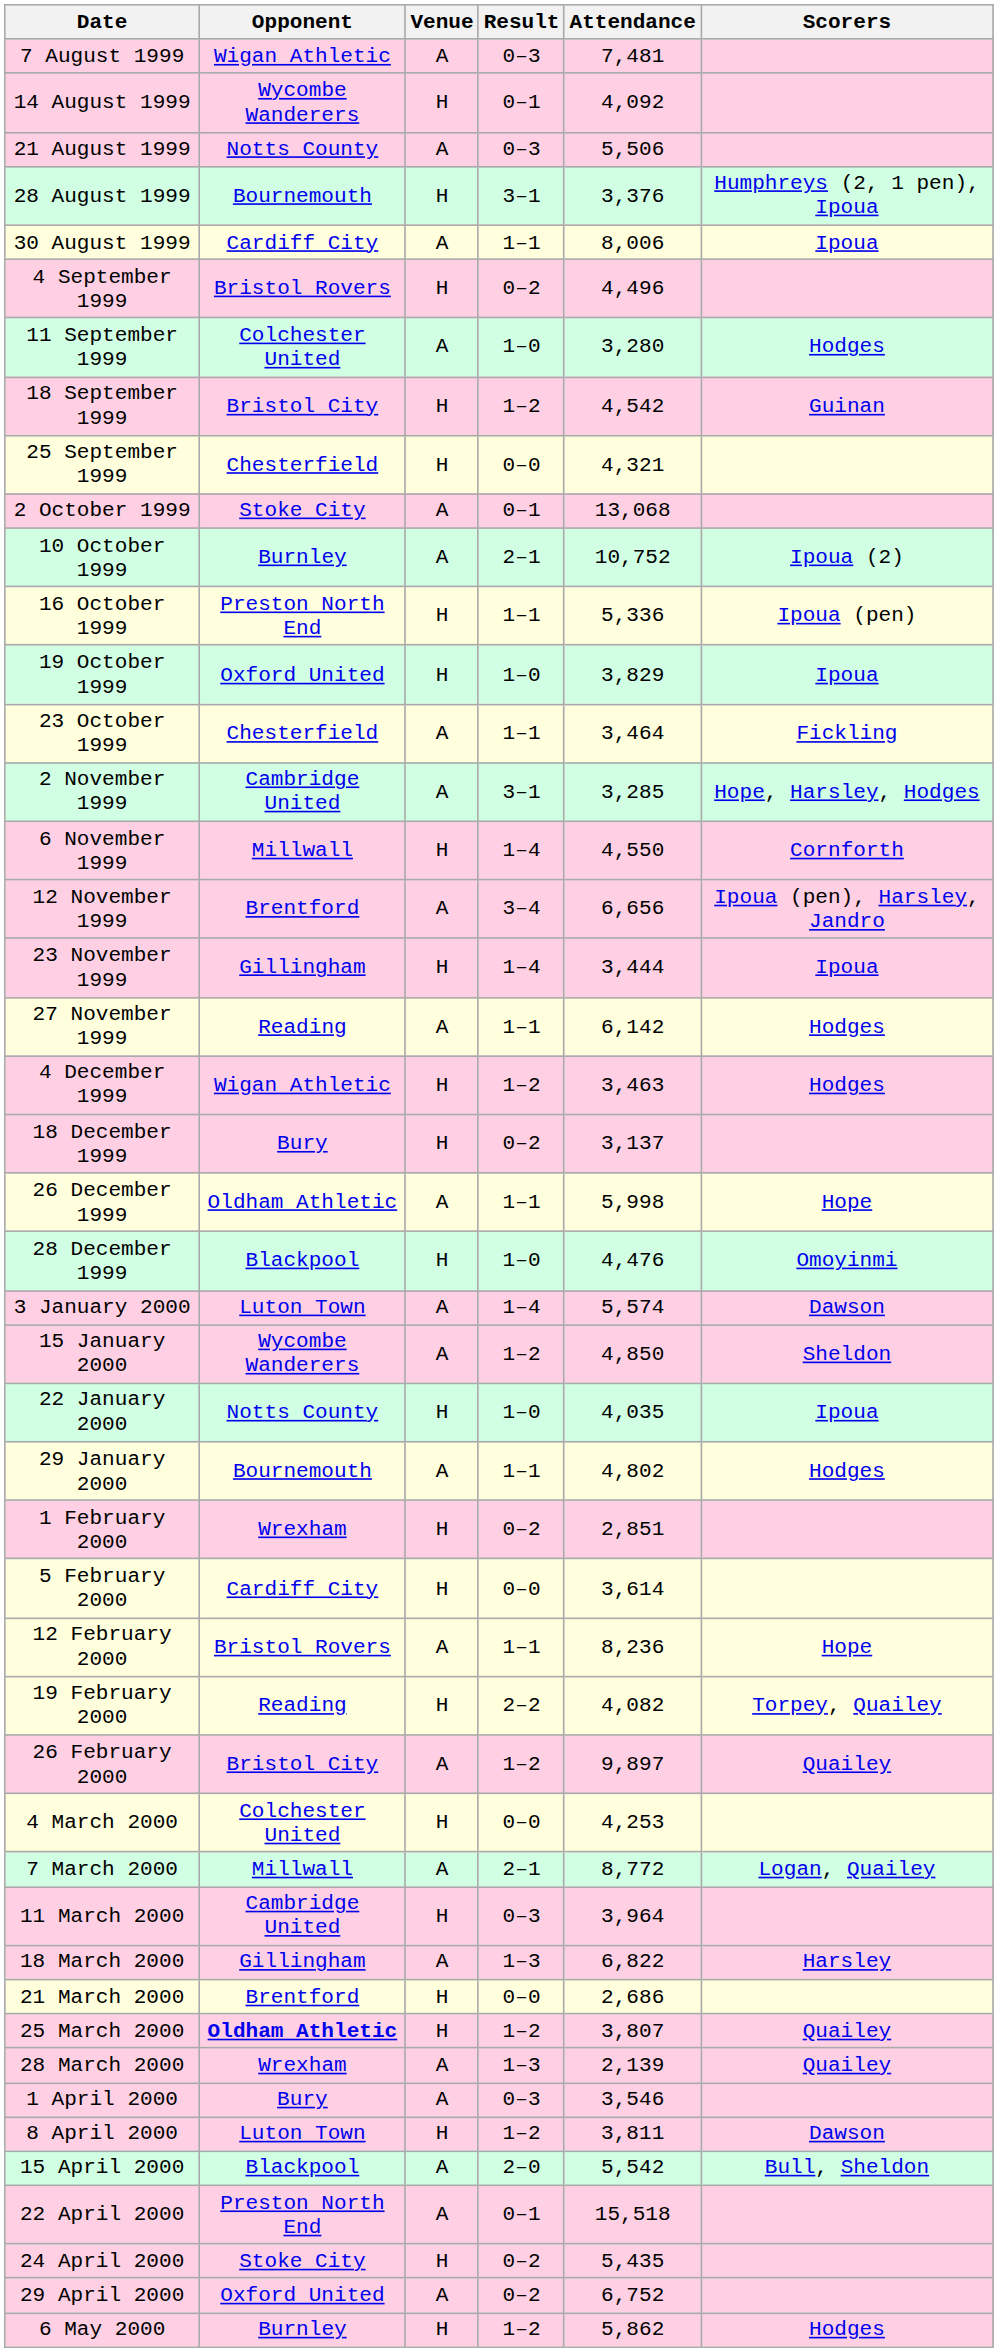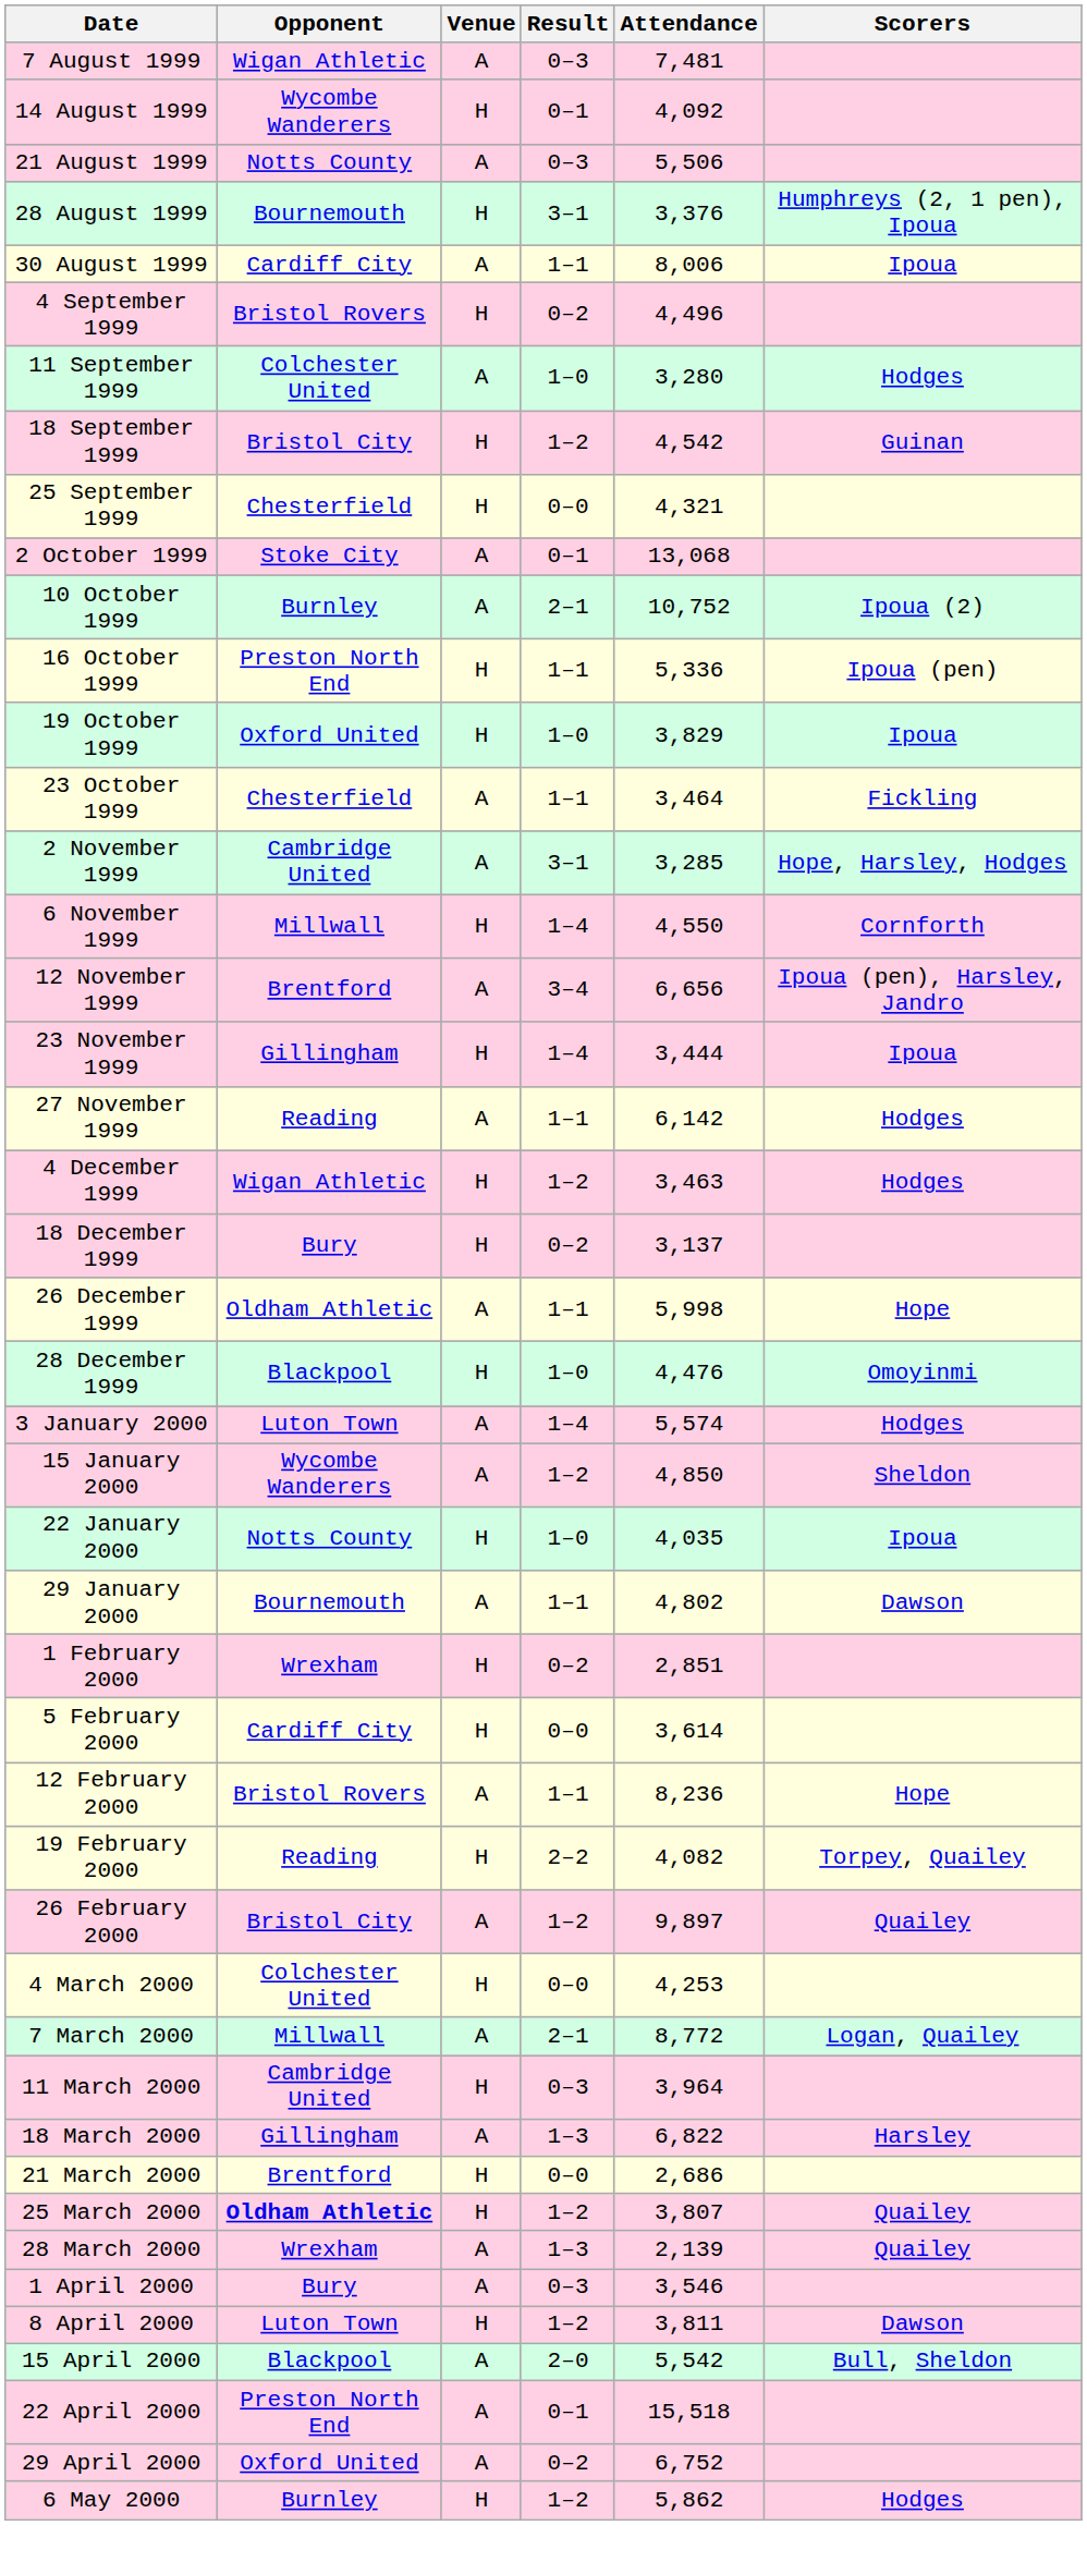 <table class="wikitable sortable" style="font-size:100%; text-align:center">
 <tr>
 <th>Date</th>
 <th>Opponent</th>
 <th>Venue</th>
 <th>Result</th>
 <th>Attendance</th>
 <th>Scorers</th>
 </tr>
 <tr style="background-color: #ffd0e3;">
 <td>7 August 1999</td>
 <td><a href='#'>Wigan Athletic</a></td>
 <td>A</td>
 <td>0–3</td>
 <td>7,481</td>
 <td></td>
 </tr>
 <tr style="background-color: #ffd0e3;">
 <td>14 August 1999</td>
 <td><a href='#'>Wycombe Wanderers</a></td>
 <td>H</td>
 <td>0–1</td>
 <td>4,092</td>
 <td></td>
 </tr>
 <tr style="background-color: #ffd0e3;">
 <td>21 August 1999</td>
 <td><a href='#'>Notts County</a></td>
 <td>A</td>
 <td>0–3</td>
 <td>5,506</td>
 <td></td>
 </tr>
 <tr style="background-color: #d0ffe3;">
 <td>28 August 1999</td>
 <td><a href='#'>Bournemouth</a></td>
 <td>H</td>
 <td>3–1</td>
 <td>3,376</td>
 <td><a href='#'>Humphreys</a> (2, 1 pen), <a href='#'>Ipoua</a></td>
 </tr>
 <tr style="background-color: #ffffdd;">
 <td>30 August 1999</td>
 <td><a href='#'>Cardiff City</a></td>
 <td>A</td>
 <td>1–1</td>
 <td>8,006</td>
 <td><a href='#'>Ipoua</a></td>
 </tr>
 <tr style="background-color: #ffd0e3;">
 <td>4 September 1999</td>
 <td><a href='#'>Bristol Rovers</a></td>
 <td>H</td>
 <td>0–2</td>
 <td>4,496</td>
 <td></td>
 </tr>
 <tr style="background-color: #d0ffe3;">
 <td>11 September 1999</td>
 <td><a href='#'>Colchester United</a></td>
 <td>A</td>
 <td>1–0</td>
 <td>3,280</td>
 <td><a href='#'>Hodges</a></td>
 </tr>
 <tr style="background-color: #ffd0e3;">
 <td>18 September 1999</td>
 <td><a href='#'>Bristol City</a></td>
 <td>H</td>
 <td>1–2</td>
 <td>4,542</td>
 <td><a href='#'>Guinan</a></td>
 </tr>
 <tr style="background-color: #ffffdd;">
 <td>25 September 1999</td>
 <td><a href='#'>Chesterfield</a></td>
 <td>H</td>
 <td>0–0</td>
 <td>4,321</td>
 <td></td>
 </tr>
 <tr style="background-color: #ffd0e3;">
 <td>2 October 1999</td>
 <td><a href='#'>Stoke City</a></td>
 <td>A</td>
 <td>0–1</td>
 <td>13,068</td>
 <td></td>
 </tr>
 <tr style="background-color: #d0ffe3;">
 <td>10 October 1999</td>
 <td><a href='#'>Burnley</a></td>
 <td>A</td>
 <td>2–1</td>
 <td>10,752</td>
 <td><a href='#'>Ipoua</a> (2)</td>
 </tr>
 <tr style="background-color: #ffffdd;">
 <td>16 October 1999</td>
 <td><a href='#'>Preston North End</a></td>
 <td>H</td>
 <td>1–1</td>
 <td>5,336</td>
 <td><a href='#'>Ipoua</a> (pen)</td>
 </tr>
 <tr style="background-color: #d0ffe3;">
 <td>19 October 1999</td>
 <td><a href='#'>Oxford United</a></td>
 <td>H</td>
 <td>1–0</td>
 <td>3,829</td>
 <td><a href='#'>Ipoua</a></td>
 </tr>
 <tr style="background-color: #ffffdd;">
 <td>23 October 1999</td>
 <td><a href='#'>Chesterfield</a></td>
 <td>A</td>
 <td>1–1</td>
 <td>3,464</td>
 <td><a href='#'>Fickling</a></td>
 </tr>
 <tr style="background-color: #d0ffe3;">
 <td>2 November 1999</td>
 <td><a href='#'>Cambridge United</a></td>
 <td>A</td>
 <td>3–1</td>
 <td>3,285</td>
 <td><a href='#'>Hope</a>, <a href='#'>Harsley</a>, <a href='#'>Hodges</a></td>
 </tr>
 <tr style="background-color: #ffd0e3;">
 <td>6 November 1999</td>
 <td><a href='#'>Millwall</a></td>
 <td>H</td>
 <td>1–4</td>
 <td>4,550</td>
 <td><a href='#'>Cornforth</a></td>
 </tr>
 <tr style="background-color: #ffd0e3;">
 <td>12 November 1999</td>
 <td><a href='#'>Brentford</a></td>
 <td>A</td>
 <td>3–4</td>
 <td>6,656</td>
 <td><a href='#'>Ipoua</a> (pen), <a href='#'>Harsley</a>, <a href='#'>Jandro</a></td>
 </tr>
 <tr style="background-color: #ffd0e3;">
 <td>23 November 1999</td>
 <td><a href='#'>Gillingham</a></td>
 <td>H</td>
 <td>1–4</td>
 <td>3,444</td>
 <td><a href='#'>Ipoua</a></td>
 </tr>
 <tr style="background-color: #ffffdd;">
 <td>27 November 1999</td>
 <td><a href='#'>Reading</a></td>
 <td>A</td>
 <td>1–1</td>
 <td>6,142</td>
 <td><a href='#'>Hodges</a></td>
 </tr>
 <tr style="background-color: #ffd0e3;">
 <td>4 December 1999</td>
 <td><a href='#'>Wigan Athletic</a></td>
 <td>H</td>
 <td>1–2</td>
 <td>3,463</td>
 <td><a href='#'>Hodges</a></td>
 </tr>
 <tr style="background-color: #ffd0e3;">
 <td>18 December 1999</td>
 <td><a href='#'>Bury</a></td>
 <td>H</td>
 <td>0–2</td>
 <td>3,137</td>
 <td></td>
 </tr>
 <tr style="background-color: #ffffdd;">
 <td>26 December 1999</td>
 <td><a href='#'>Oldham Athletic</a></td>
 <td>A</td>
 <td>1–1</td>
 <td>5,998</td>
 <td><a href='#'>Hope</a></td>
 </tr>
 <tr style="background-color: #d0ffe3;">
 <td>28 December 1999</td>
 <td><a href='#'>Blackpool</a></td>
 <td>H</td>
 <td>1–0</td>
 <td>4,476</td>
 <td><a href='#'>Omoyinmi</a></td>
 </tr>
 <tr style="background-color: #ffd0e3;">
 <td>3 January 2000</td>
 <td><a href='#'>Luton Town</a></td>
 <td>A</td>
 <td>1–4</td>
 <td>5,574</td>
-<td><a href='#'>Dawson</a></td>
+<td><a href='#'>Hodges</a></td>
 </tr>
 <tr style="background-color: #ffd0e3;">
 <td>15 January 2000</td>
 <td><a href='#'>Wycombe Wanderers</a></td>
 <td>A</td>
 <td>1–2</td>
 <td>4,850</td>
 <td><a href='#'>Sheldon</a></td>
 </tr>
 <tr style="background-color: #d0ffe3;">
 <td>22 January 2000</td>
 <td><a href='#'>Notts County</a></td>
 <td>H</td>
 <td>1–0</td>
 <td>4,035</td>
 <td><a href='#'>Ipoua</a></td>
 </tr>
 <tr style="background-color: #ffffdd;">
 <td>29 January 2000</td>
 <td><a href='#'>Bournemouth</a></td>
 <td>A</td>
 <td>1–1</td>
 <td>4,802</td>
-<td><a href='#'>Hodges</a></td>
+<td><a href='#'>Dawson</a></td>
 </tr>
 <tr style="background-color: #ffd0e3;">
 <td>1 February 2000</td>
 <td><a href='#'>Wrexham</a></td>
 <td>H</td>
 <td>0–2</td>
 <td>2,851</td>
 <td></td>
 </tr>
 <tr style="background-color: #ffffdd;">
 <td>5 February 2000</td>
 <td><a href='#'>Cardiff City</a></td>
 <td>H</td>
 <td>0–0</td>
 <td>3,614</td>
 <td></td>
 </tr>
 <tr style="background-color: #ffffdd;">
 <td>12 February 2000</td>
 <td><a href='#'>Bristol Rovers</a></td>
 <td>A</td>
 <td>1–1</td>
 <td>8,236</td>
 <td><a href='#'>Hope</a></td>
 </tr>
 <tr style="background-color: #ffffdd;">
 <td>19 February 2000</td>
 <td><a href='#'>Reading</a></td>
 <td>H</td>
 <td>2–2</td>
 <td>4,082</td>
 <td><a href='#'>Torpey</a>, <a href='#'>Quailey</a></td>
 </tr>
 <tr style="background-color: #ffd0e3;">
 <td>26 February 2000</td>
 <td><a href='#'>Bristol City</a></td>
 <td>A</td>
 <td>1–2</td>
 <td>9,897</td>
 <td><a href='#'>Quailey</a></td>
 </tr>
 <tr style="background-color: #ffffdd;">
 <td>4 March 2000</td>
 <td><a href='#'>Colchester United</a></td>
 <td>H</td>
 <td>0–0</td>
 <td>4,253</td>
 <td></td>
 </tr>
 <tr style="background-color: #d0ffe3;">
 <td>7 March 2000</td>
 <td><a href='#'>Millwall</a></td>
 <td>A</td>
 <td>2–1</td>
 <td>8,772</td>
 <td><a href='#'>Logan</a>, <a href='#'>Quailey</a></td>
 </tr>
 <tr style="background-color: #ffd0e3;">
 <td>11 March 2000</td>
 <td><a href='#'>Cambridge United</a></td>
 <td>H</td>
 <td>0–3</td>
 <td>3,964</td>
 <td></td>
 </tr>
 <tr style="background-color: #ffd0e3;">
 <td>18 March 2000</td>
 <td><a href='#'>Gillingham</a></td>
 <td>A</td>
 <td>1–3</td>
 <td>6,822</td>
 <td><a href='#'>Harsley</a></td>
 </tr>
 <tr style="background-color: #ffffdd;">
 <td>21 March 2000</td>
 <td><a href='#'>Brentford</a></td>
 <td>H</td>
 <td>0–0</td>
 <td>2,686</td>
 <td></td>
 </tr>
 <tr style="background-color: #ffd0e3;">
 <td>25 March 2000</td>
 <td><strong><a href='#'>Oldham Athletic</a></strong></td>
 <td>H</td>
 <td>1–2</td>
 <td>3,807</td>
 <td><a href='#'>Quailey</a></td>
 </tr>
 <tr style="background-color: #ffd0e3;">
 <td>28 March 2000</td>
 <td><a href='#'>Wrexham</a></td>
 <td>A</td>
 <td>1–3</td>
 <td>2,139</td>
 <td><a href='#'>Quailey</a></td>
 </tr>
 <tr style="background-color: #ffd0e3;">
 <td>1 April 2000</td>
 <td><a href='#'>Bury</a></td>
 <td>A</td>
 <td>0–3</td>
 <td>3,546</td>
 <td></td>
 </tr>
 <tr style="background-color: #ffd0e3;">
 <td>8 April 2000</td>
 <td><a href='#'>Luton Town</a></td>
 <td>H</td>
 <td>1–2</td>
 <td>3,811</td>
 <td><a href='#'>Dawson</a></td>
 </tr>
 <tr style="background-color: #d0ffe3;">
 <td>15 April 2000</td>
 <td><a href='#'>Blackpool</a></td>
 <td>A</td>
 <td>2–0</td>
 <td>5,542</td>
 <td><a href='#'>Bull</a>, <a href='#'>Sheldon</a></td>
 </tr>
 <tr style="background-color: #ffd0e3;">
 <td>22 April 2000</td>
 <td><a href='#'>Preston North End</a></td>
 <td>A</td>
 <td>0–1</td>
 <td>15,518</td>
 <td></td>
 </tr>
 <tr style="background-color: #ffd0e3;">
-<td>24 April 2000</td>
-<td><a href='#'>Stoke City</a></td>
-<td>H</td>
-<td>0–2</td>
-<td>5,435</td>
-<td></td>
-</tr>
-<tr style="background-color: #ffd0e3;">
 <td>29 April 2000</td>
 <td><a href='#'>Oxford United</a></td>
 <td>A</td>
 <td>0–2</td>
 <td>6,752</td>
 <td></td>
 </tr>
 <tr style="background-color: #ffd0e3;">
 <td>6 May 2000</td>
 <td><a href='#'>Burnley</a></td>
 <td>H</td>
 <td>1–2</td>
 <td>5,862</td>
 <td><a href='#'>Hodges</a></td>
 </tr>
 </table>
